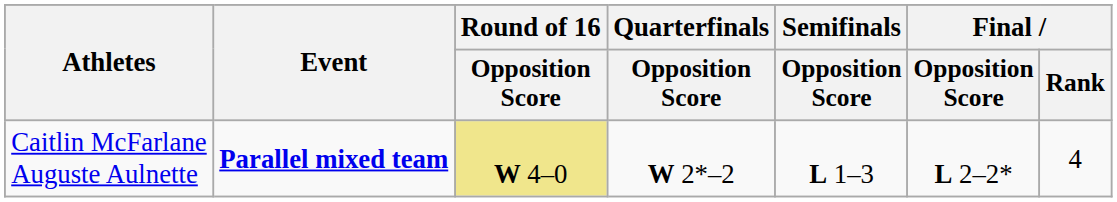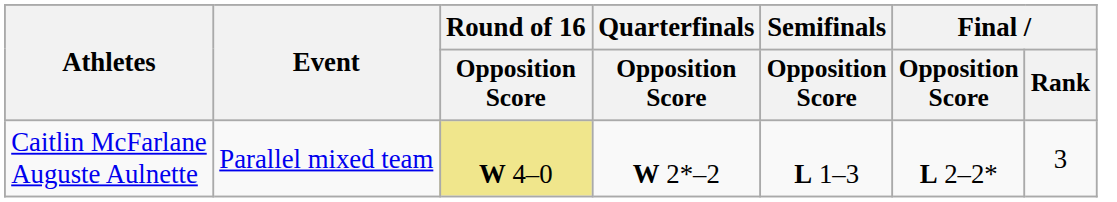 <table class="wikitable" style="font-size:90%; text-align:center;">
 <tr>
 <th rowspan=2>Athletes</th>
 <th rowspan=2>Event</th>
 <th>Round of 16</th>
 <th>Quarterfinals</th>
 <th>Semifinals</th>
 <th colspan=2>Final / </th>
 </tr>
 <tr style="font-size:95%">
 <th>Opposition<br>Score</th>
 <th>Opposition<br>Score</th>
 <th>Opposition<br>Score</th>
 <th>Opposition<br>Score</th>
 <th>Rank</th>
 </tr>
 <tr>
 <td align=left><a href='#'>Caitlin McFarlane</a><br><a href='#'>Auguste Aulnette</a></td>
-<td align=left><strong><a href='#'>Parallel mixed team</a></strong></td>
+<td align=left><a href='#'>Parallel mixed team</a></td>
 <td style="background: khaki;"><br><strong>W</strong> 4–0</td>
 <td><br><strong>W</strong> 2*–2</td>
 <td><br><strong>L</strong> 1–3</td>
 <td><br><strong>L</strong> 2–2*</td>
-<td>4</td>
+<td>3</td>
 </tr>
 </table>
